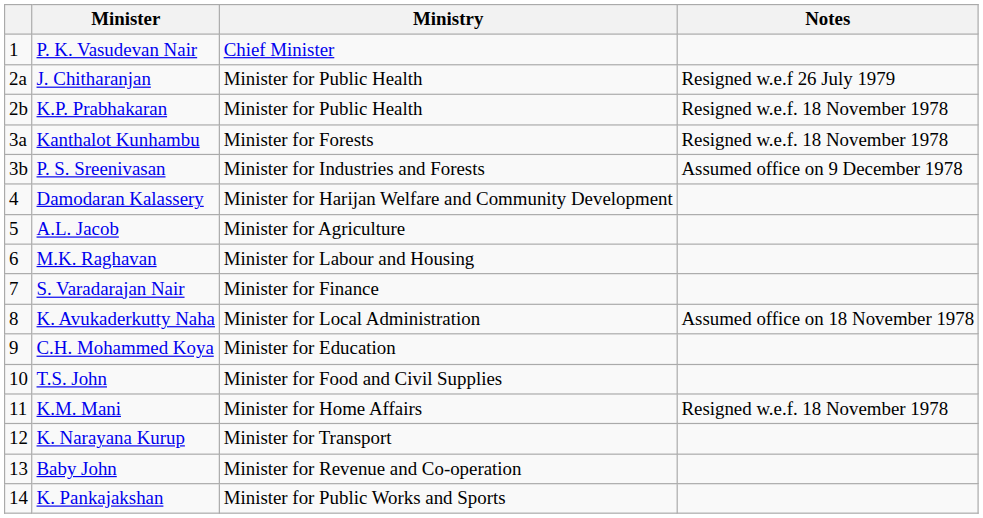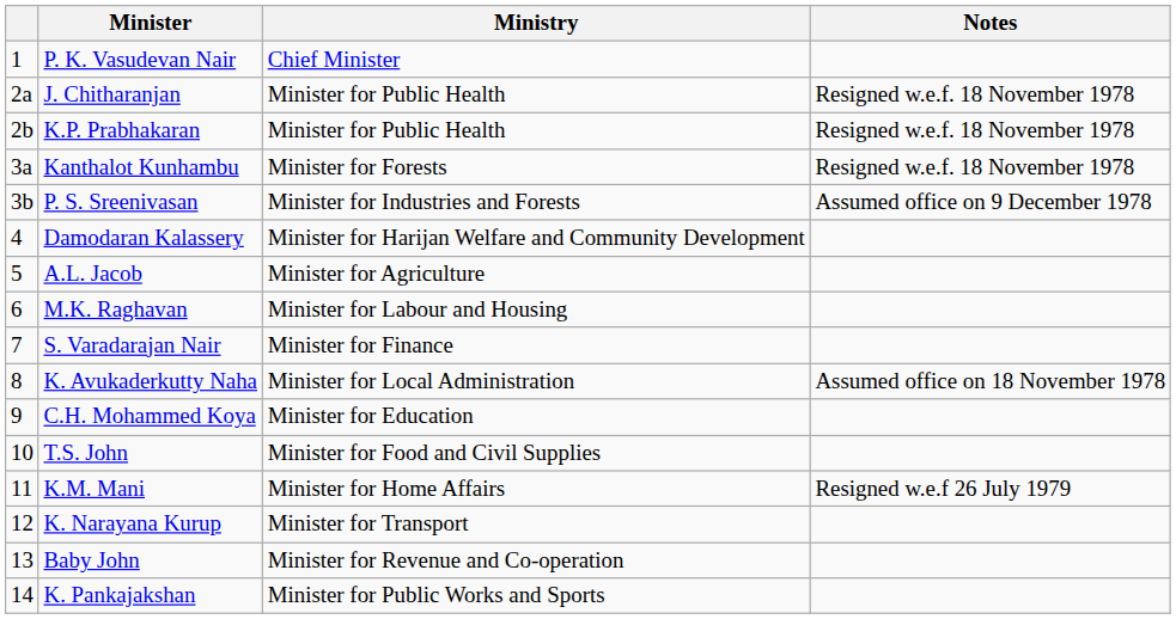 <table class="wikitable">
 <tr>
 <th></th>
 <th>Minister</th>
 <th>Ministry</th>
 <th>Notes</th>
 </tr>
 <tr>
 <td>1</td>
 <td><a href='#'>P. K. Vasudevan Nair</a></td>
 <td><a href='#'>Chief Minister</a></td>
 <td></td>
 </tr>
 <tr>
 <td>2a</td>
 <td><a href='#'>J. Chitharanjan</a></td>
 <td>Minister for Public Health</td>
-<td>Resigned w.e.f 26 July 1979</td>
+<td>Resigned w.e.f. 18 November 1978</td>
 </tr>
 <tr>
 <td>2b</td>
 <td><a href='#'>K.P. Prabhakaran</a></td>
 <td>Minister for Public Health</td>
 <td>Resigned w.e.f. 18 November 1978</td>
 </tr>
 <tr>
 <td>3a</td>
 <td><a href='#'>Kanthalot Kunhambu</a></td>
 <td>Minister for Forests</td>
 <td>Resigned w.e.f. 18 November 1978</td>
 </tr>
 <tr>
 <td>3b</td>
 <td><a href='#'>P. S. Sreenivasan</a></td>
 <td>Minister for Industries and Forests</td>
 <td>Assumed office on 9 December 1978</td>
 </tr>
 <tr>
 <td>4</td>
 <td><a href='#'>Damodaran Kalassery</a></td>
 <td>Minister for Harijan Welfare and Community Development</td>
 <td></td>
 </tr>
 <tr>
 <td>5</td>
 <td><a href='#'>A.L. Jacob</a></td>
 <td>Minister for Agriculture</td>
 <td></td>
 </tr>
 <tr>
 <td>6</td>
 <td><a href='#'>M.K. Raghavan</a></td>
 <td>Minister for Labour and Housing</td>
 <td></td>
 </tr>
 <tr>
 <td>7</td>
 <td><a href='#'>S. Varadarajan Nair</a></td>
 <td>Minister for Finance</td>
 <td></td>
 </tr>
 <tr>
 <td>8</td>
 <td><a href='#'>K. Avukaderkutty Naha</a></td>
 <td>Minister for Local Administration</td>
 <td>Assumed office on 18 November 1978</td>
 </tr>
 <tr>
 <td>9</td>
 <td><a href='#'>C.H. Mohammed Koya</a></td>
 <td>Minister for Education</td>
 <td></td>
 </tr>
 <tr>
 <td>10</td>
 <td><a href='#'>T.S. John</a></td>
 <td>Minister for Food and Civil Supplies</td>
 <td></td>
 </tr>
 <tr>
 <td>11</td>
 <td><a href='#'>K.M. Mani</a></td>
 <td>Minister for Home Affairs</td>
-<td>Resigned w.e.f. 18 November 1978</td>
+<td>Resigned w.e.f 26 July 1979</td>
 </tr>
 <tr>
 <td>12</td>
 <td><a href='#'>K. Narayana Kurup</a></td>
 <td>Minister for Transport</td>
 <td></td>
 </tr>
 <tr>
 <td>13</td>
 <td><a href='#'>Baby John</a></td>
 <td>Minister for Revenue and Co-operation</td>
 <td></td>
 </tr>
 <tr>
 <td>14</td>
 <td><a href='#'>K. Pankajakshan</a></td>
 <td>Minister for Public Works and Sports</td>
 <td></td>
 </tr>
 </table>
